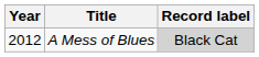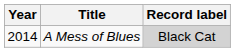 <table class="wikitable sortable">
 <tr>
 <th>Year</th>
 <th>Title</th>
 <th>Record label</th>
 </tr>
 <tr>
-<td>2012</td>
+<td>2014</td>
 <td><em>A Mess of Blues</em></td>
 <td style="background: lightgrey; text-align:center;">Black Cat</td>
 </tr>
 </table>
